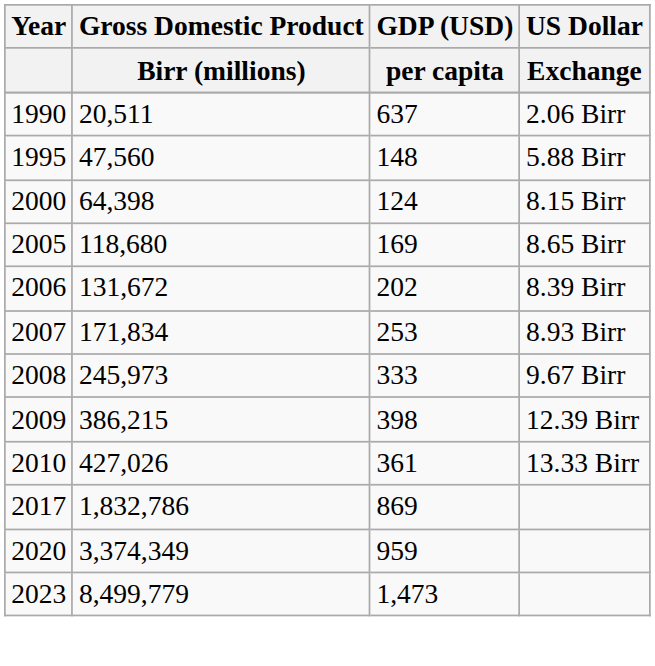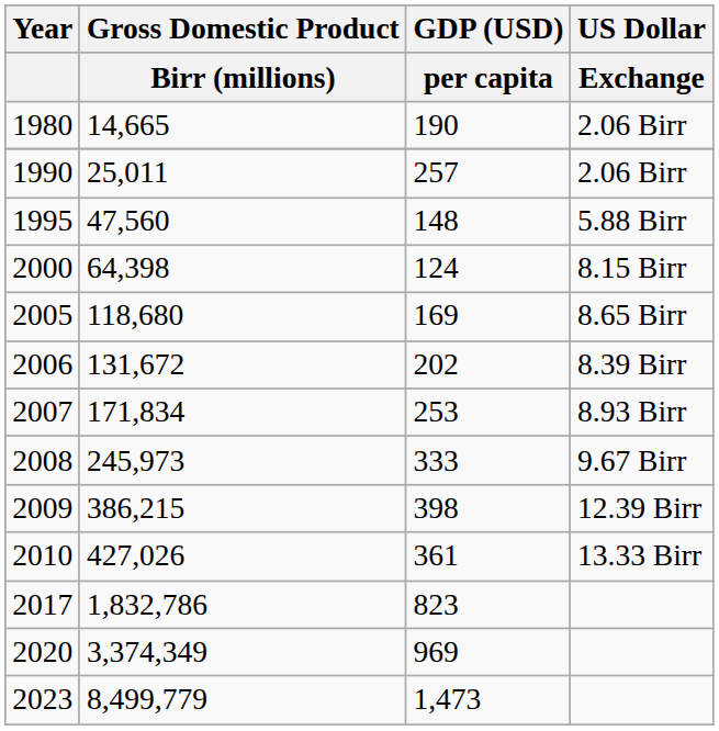 <table class="wikitable">
 <tr>
 <th>Year</th>
 <th>Gross Domestic Product</th>
 <th>GDP (USD)</th>
 <th>US Dollar</th>
 </tr>
 <tr>
 <th></th>
 <th>Birr (millions)</th>
 <th>per capita</th>
 <th>Exchange</th>
 </tr>
+<tr>
+<td>1980</td>
+<td>14,665</td>
+<td>190</td>
+<td>2.06 Birr</td>
+</tr>
 <tr ←←←←←←←←←←| 1985 || 19,476 || 220 || 2.06 Birr>
 </tr>
 <tr>
 <td>1990</td>
-<td>20,511</td>
-<td>637</td>
+<td>25,011</td>
+<td>257</td>
 <td>2.06 Birr</td>
 </tr>
 <tr>
 <td>1995</td>
 <td>47,560</td>
 <td>148</td>
 <td>5.88 Birr</td>
 </tr>
 <tr>
 <td>2000</td>
 <td>64,398</td>
 <td>124</td>
 <td>8.15 Birr</td>
 </tr>
 <tr>
 <td>2005</td>
 <td>118,680</td>
 <td>169</td>
 <td>8.65 Birr</td>
 </tr>
 <tr>
 <td>2006</td>
 <td>131,672</td>
 <td>202</td>
 <td>8.39 Birr</td>
 </tr>
 <tr>
 <td>2007</td>
 <td>171,834</td>
 <td>253</td>
 <td>8.93 Birr</td>
 </tr>
 <tr>
 <td>2008</td>
 <td>245,973</td>
 <td>333</td>
 <td>9.67 Birr</td>
 </tr>
 <tr>
 <td>2009</td>
 <td>386,215</td>
 <td>398</td>
 <td>12.39 Birr</td>
 </tr>
 <tr>
 <td>2010</td>
 <td>427,026</td>
 <td>361</td>
 <td>13.33 Birr</td>
 </tr>
 <tr>
 <td>2017</td>
 <td>1,832,786</td>
-<td>869</td>
+<td>823</td>
 <td></td>
 </tr>
 <tr>
 <td>2020</td>
 <td>3,374,349</td>
-<td>959</td>
+<td>969</td>
 <td></td>
 </tr>
 <tr>
 <td>2023</td>
 <td>8,499,779</td>
 <td>1,473</td>
 <td></td>
 </tr>
 </table>
